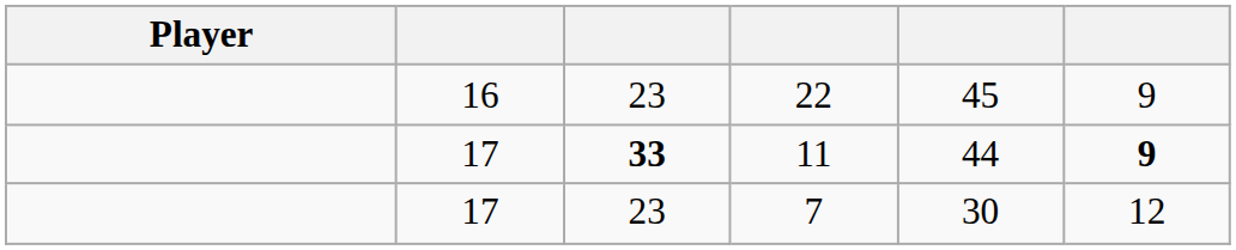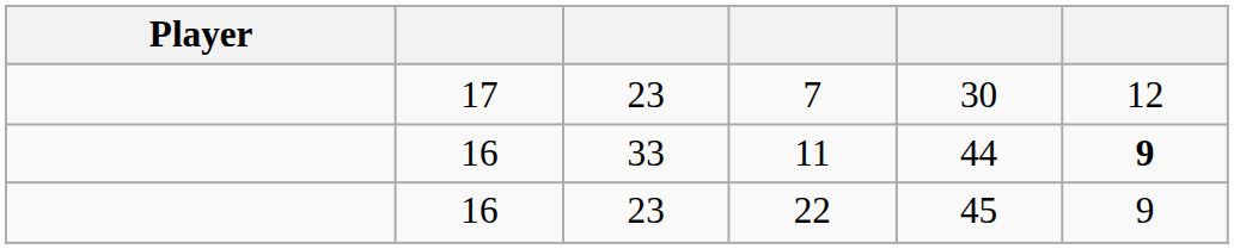 <table class="wikitable sortable">
 <tr>
 <th style="width: 10em;">Player</th>
 <th style="width: 4em;"></th>
 <th style="width: 4em;"></th>
 <th style="width: 4em;"></th>
 <th style="width: 4em;"></th>
 <th style="width: 4em;"></th>
 </tr>
 <tr style="text-align:center;">
 <td style="text-align:left;"></td>
+<td>17</td>
+<td>23</td>
+<td>7</td>
+<td>30</td>
+<td>12</td>
+</tr>
+<tr style="text-align:center;">
+<td style="text-align:left;"></td>
+<td>16</td>
+<td>33</td>
+<td>11</td>
+<td>44</td>
+<td><strong>9</strong></td>
+</tr>
+<tr style="text-align:center;">
+<td style="text-align:left;"></td>
 <td>16</td>
 <td>23</td>
 <td>22</td>
 <td>45</td>
 <td>9</td>
 </tr>
-<tr style="text-align:center;">
-<td style="text-align:left;"></td>
-<td>17</td>
-<td><strong>33</strong></td>
-<td>11</td>
-<td>44</td>
-<td><strong>9</strong></td>
-</tr>
-<tr style="text-align:center;">
-<td style="text-align:left;"></td>
-<td>17</td>
-<td>23</td>
-<td>7</td>
-<td>30</td>
-<td>12</td>
-</tr>
 </table>
